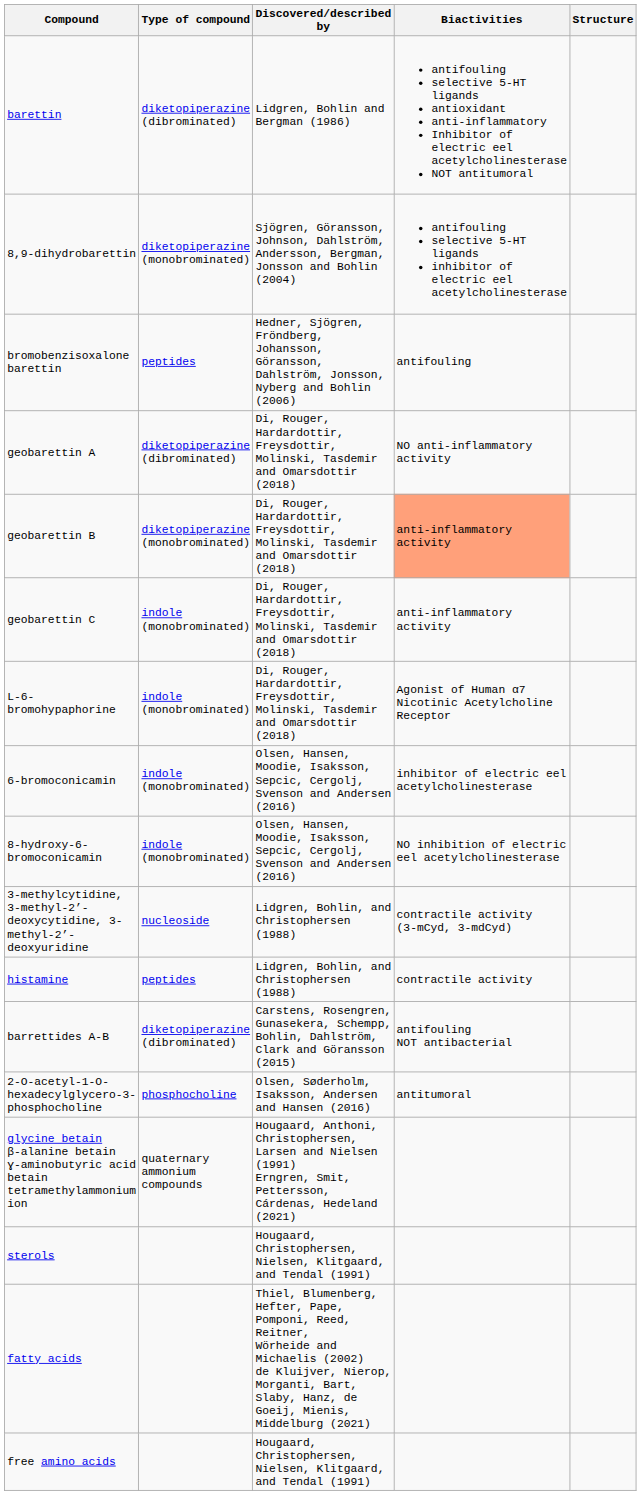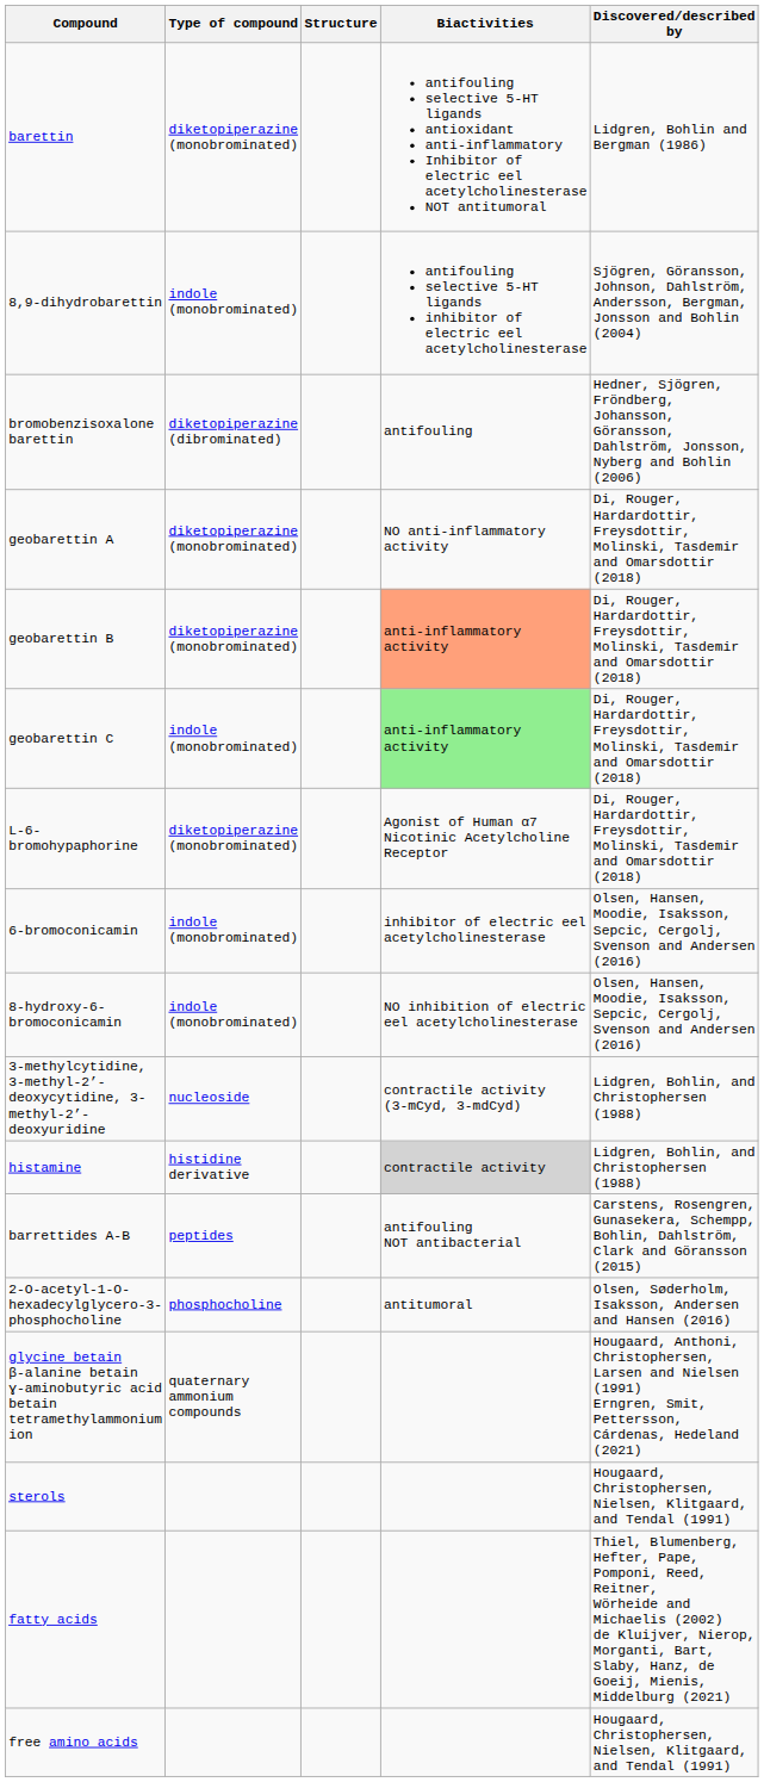 <table class="wikitable">
 <tr>
 <th>Compound</th>
 <th>Type of compound</th>
+<th>Structure</th>
+<th>Biactivities</th>
 <th>Discovered/described by</th>
-<th>Biactivities</th>
-<th>Structure</th>
 </tr>
 <tr>
 <td><a href='#'>barettin</a></td>
-<td><a href='#'>diketopiperazine</a> (dibrominated)</td>
+<td><a href='#'>diketopiperazine</a> (monobrominated)</td>
+<td></td>
+<td><br><ul><li>antifouling</li><li>selective 5-HT ligands</li><li>antioxidant</li><li>anti-inflammatory</li><li>Inhibitor of electric eel acetylcholinesterase</li><li>NOT antitumoral</li></ul></td>
 <td>Lidgren, Bohlin and Bergman (1986)</td>
-<td><br><ul><li>antifouling</li><li>selective 5-HT ligands</li><li>antioxidant</li><li>anti-inflammatory</li><li>Inhibitor of electric eel acetylcholinesterase</li><li>NOT antitumoral</li></ul></td>
-<td></td>
 </tr>
 <tr>
 <td>8,9-dihydrobarettin</td>
-<td><a href='#'>diketopiperazine</a> (monobrominated)</td>
+<td><a href='#'>indole</a> (monobrominated)</td>
+<td></td>
+<td><br><ul><li>antifouling</li><li>selective 5-HT ligands</li><li>inhibitor of electric eel acetylcholinesterase</li></ul></td>
 <td>Sjögren, Göransson, Johnson, Dahlström, Andersson, Bergman, Jonsson and Bohlin (2004)</td>
-<td><br><ul><li>antifouling</li><li>selective 5-HT ligands</li><li>inhibitor of electric eel acetylcholinesterase</li></ul></td>
-<td></td>
 </tr>
 <tr>
 <td>bromobenzisoxalone barettin</td>
-<td><a href='#'>peptides</a></td>
+<td><a href='#'>diketopiperazine</a> (dibrominated)</td>
+<td></td>
+<td>antifouling</td>
 <td>Hedner, Sjögren, Fröndberg, Johansson, Göransson, Dahlström, Jonsson, Nyberg and Bohlin (2006)</td>
-<td>antifouling</td>
-<td></td>
 </tr>
 <tr>
 <td>geobarettin A</td>
-<td><a href='#'>diketopiperazine</a> (dibrominated)</td>
+<td><a href='#'>diketopiperazine</a> (monobrominated)</td>
+<td></td>
+<td>NO anti-inflammatory activity</td>
 <td>Di, Rouger, Hardardottir, Freysdottir, Molinski, Tasdemir and Omarsdottir (2018)</td>
-<td>NO anti-inflammatory activity</td>
-<td></td>
 </tr>
 <tr>
 <td>geobarettin B</td>
 <td><a href='#'>diketopiperazine</a> (monobrominated)</td>
+<td></td>
+<td style="background: lightsalmon;">anti-inflammatory activity</td>
 <td>Di, Rouger, Hardardottir, Freysdottir, Molinski, Tasdemir and Omarsdottir (2018)</td>
-<td style="background: lightsalmon;">anti-inflammatory activity</td>
-<td></td>
 </tr>
 <tr>
 <td>geobarettin C</td>
 <td><a href='#'>indole</a> (monobrominated)</td>
+<td></td>
+<td style="background: lightgreen;">anti-inflammatory activity</td>
 <td>Di, Rouger, Hardardottir, Freysdottir, Molinski, Tasdemir and Omarsdottir (2018)</td>
-<td>anti-inflammatory activity</td>
-<td></td>
 </tr>
 <tr>
 <td>L-6-bromohypaphorine</td>
-<td><a href='#'>indole</a> (monobrominated)</td>
+<td><a href='#'>diketopiperazine</a> (monobrominated)</td>
+<td></td>
+<td>Agonist of Human α7 Nicotinic Acetylcholine Receptor</td>
 <td>Di, Rouger, Hardardottir, Freysdottir, Molinski, Tasdemir and Omarsdottir (2018)</td>
-<td>Agonist of Human α7 Nicotinic Acetylcholine Receptor</td>
-<td></td>
 </tr>
 <tr>
 <td>6-bromoconicamin</td>
 <td><a href='#'>indole</a> (monobrominated)</td>
+<td></td>
+<td>inhibitor of electric eel acetylcholinesterase</td>
 <td>Olsen, Hansen, Moodie, Isaksson, Sepcic, Cergolj, Svenson and Andersen (2016)</td>
-<td>inhibitor of electric eel acetylcholinesterase</td>
-<td></td>
 </tr>
 <tr>
 <td>8-hydroxy-6-bromoconicamin</td>
 <td><a href='#'>indole</a><br>(monobrominated)</td>
+<td></td>
+<td>NO inhibition of electric eel acetylcholinesterase</td>
 <td>Olsen, Hansen, Moodie, Isaksson, Sepcic, Cergolj, Svenson and Andersen (2016)</td>
-<td>NO inhibition of electric eel acetylcholinesterase</td>
-<td></td>
 </tr>
 <tr>
 <td>3-methylcytidine,<br>3-methyl-2’-deoxycytidine,  3-methyl-2’-deoxyuridine</td>
 <td><a href='#'>nucleoside</a></td>
+<td></td>
+<td>contractile activity<br>(3-mCyd, 3-mdCyd)</td>
 <td>Lidgren, Bohlin, and Christophersen (1988)</td>
-<td>contractile activity<br>(3-mCyd, 3-mdCyd)</td>
-<td></td>
 </tr>
 <tr>
 <td><a href='#'>histamine</a></td>
-<td><a href='#'>peptides</a></td>
+<td><a href='#'>histidine</a> derivative</td>
+<td></td>
+<td style="background: lightgrey;">contractile activity</td>
 <td>Lidgren, Bohlin, and Christophersen (1988)</td>
-<td>contractile activity</td>
-<td></td>
 </tr>
 <tr>
 <td>barrettides A-B</td>
-<td><a href='#'>diketopiperazine</a> (dibrominated)</td>
+<td><a href='#'>peptides</a></td>
+<td></td>
+<td>antifouling<br>NOT antibacterial</td>
 <td>Carstens, Rosengren, Gunasekera, Schempp, Bohlin, Dahlström, Clark and Göransson (2015)</td>
-<td>antifouling<br>NOT antibacterial</td>
-<td></td>
 </tr>
 <tr>
 <td>2-O-acetyl-1-O-hexadecylglycero-3-phosphocholine</td>
 <td><a href='#'>phosphocholine</a></td>
+<td></td>
+<td>antitumoral</td>
 <td>Olsen, Søderholm, Isaksson, Andersen and Hansen (2016)</td>
-<td>antitumoral</td>
-<td></td>
 </tr>
 <tr>
 <td><a href='#'>glycine betain</a><br>β-alanine betain<br>ɣ-aminobutyric acid betain<br>tetramethylammonium ion</td>
 <td>quaternary ammonium compounds</td>
-<td>Hougaard, Anthoni, Christophersen, Larsen and Nielsen (1991)<br>Erngren, Smit, Pettersson, Cárdenas, Hedeland (2021)</td>
 <td></td>
 <td></td>
+<td>Hougaard, Anthoni, Christophersen, Larsen and Nielsen (1991)<br>Erngren, Smit, Pettersson, Cárdenas, Hedeland (2021)</td>
 </tr>
 <tr>
 <td><a href='#'>sterols</a></td>
 <td></td>
-<td>Hougaard, Christophersen, Nielsen, Klitgaard, and Tendal (1991)</td>
 <td></td>
 <td></td>
+<td>Hougaard, Christophersen, Nielsen, Klitgaard, and Tendal (1991)</td>
 </tr>
 <tr>
 <td><a href='#'>fatty acids</a></td>
 <td></td>
-<td>Thiel, Blumenberg, Hefter, Pape, Pomponi, Reed, Reitner,<br>Wörheide and Michaelis (2002)<br>de Kluijver, Nierop, Morganti, Bart, Slaby, Hanz, de Goeij, Mienis, Middelburg (2021)</td>
 <td></td>
 <td></td>
+<td>Thiel, Blumenberg, Hefter, Pape, Pomponi, Reed, Reitner,<br>Wörheide and Michaelis (2002)<br>de Kluijver, Nierop, Morganti, Bart, Slaby, Hanz, de Goeij, Mienis, Middelburg (2021)</td>
 </tr>
 <tr>
 <td>free <a href='#'>amino acids</a></td>
 <td></td>
-<td>Hougaard, Christophersen, Nielsen, Klitgaard, and Tendal (1991)</td>
 <td></td>
 <td></td>
+<td>Hougaard, Christophersen, Nielsen, Klitgaard, and Tendal (1991)</td>
 </tr>
 </table>
